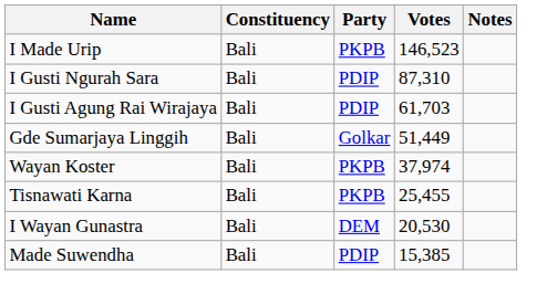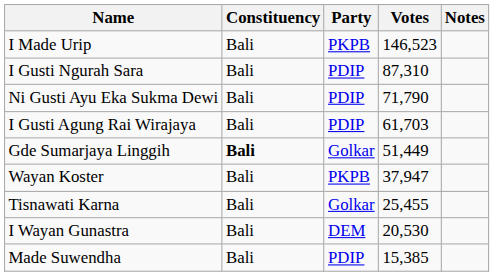 <table class="wikitable sortable">
 <tr>
 <th>Name</th>
 <th>Constituency</th>
 <th>Party</th>
 <th>Votes</th>
 <th>Notes</th>
 </tr>
 <tr>
 <td>I Made Urip</td>
 <td>Bali</td>
 <td><a href='#'>PKPB</a></td>
 <td>146,523</td>
 <td></td>
 </tr>
 <tr>
 <td>I Gusti Ngurah Sara</td>
 <td>Bali</td>
 <td><a href='#'>PDIP</a></td>
 <td>87,310</td>
 <td></td>
 </tr>
 <tr>
+<td>Ni Gusti Ayu Eka Sukma Dewi</td>
+<td>Bali</td>
+<td><a href='#'>PDIP</a></td>
+<td>71,790</td>
+<td></td>
+</tr>
+<tr>
 <td>I Gusti Agung Rai Wirajaya</td>
 <td>Bali</td>
 <td><a href='#'>PDIP</a></td>
 <td>61,703</td>
 <td></td>
 </tr>
 <tr>
 <td>Gde Sumarjaya Linggih</td>
-<td>Bali</td>
+<td><strong>Bali</strong></td>
 <td><a href='#'>Golkar</a></td>
 <td>51,449</td>
 <td></td>
 </tr>
 <tr>
 <td>Wayan Koster</td>
 <td>Bali</td>
 <td><a href='#'>PKPB</a></td>
-<td>37,974</td>
+<td>37,947</td>
 <td></td>
 </tr>
 <tr>
 <td>Tisnawati Karna</td>
 <td>Bali</td>
-<td><a href='#'>PKPB</a></td>
+<td><a href='#'>Golkar</a></td>
 <td>25,455</td>
 <td></td>
 </tr>
 <tr>
 <td>I Wayan Gunastra</td>
 <td>Bali</td>
 <td><a href='#'>DEM</a></td>
 <td>20,530</td>
 <td></td>
 </tr>
 <tr>
 <td>Made Suwendha</td>
 <td>Bali</td>
 <td><a href='#'>PDIP</a></td>
 <td>15,385</td>
 <td></td>
 </tr>
 </table>
